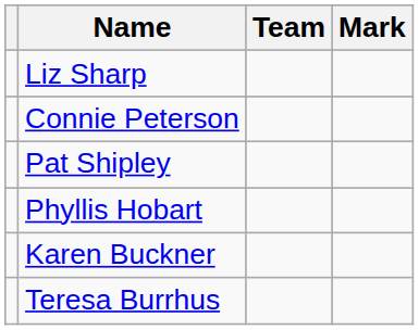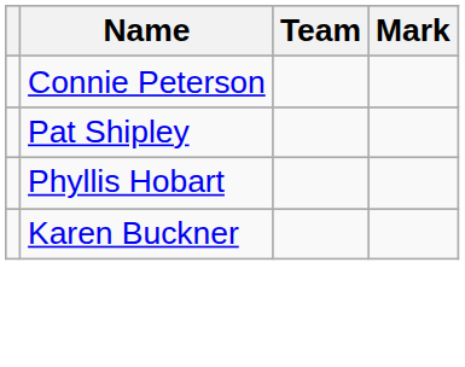 <table class=wikitable>
 <tr>
 <th></th>
 <th>Name</th>
 <th>Team</th>
 <th>Mark</th>
-</tr>
-<tr>
-<td></td>
-<td><a href='#'>Liz Sharp</a></td>
-<td></td>
-<td></td>
 </tr>
 <tr>
 <td></td>
 <td><a href='#'>Connie Peterson</a></td>
 <td></td>
 <td></td>
 </tr>
 <tr>
 <td></td>
 <td><a href='#'>Pat Shipley</a></td>
 <td></td>
 <td></td>
 </tr>
 <tr>
 <td></td>
 <td><a href='#'>Phyllis Hobart</a></td>
 <td></td>
 <td></td>
 </tr>
 <tr>
 <td></td>
 <td><a href='#'>Karen Buckner</a></td>
 <td></td>
 <td></td>
 </tr>
-<tr>
-<td></td>
-<td><a href='#'>Teresa Burrhus</a></td>
-<td></td>
-<td></td>
-</tr>
 </table>
